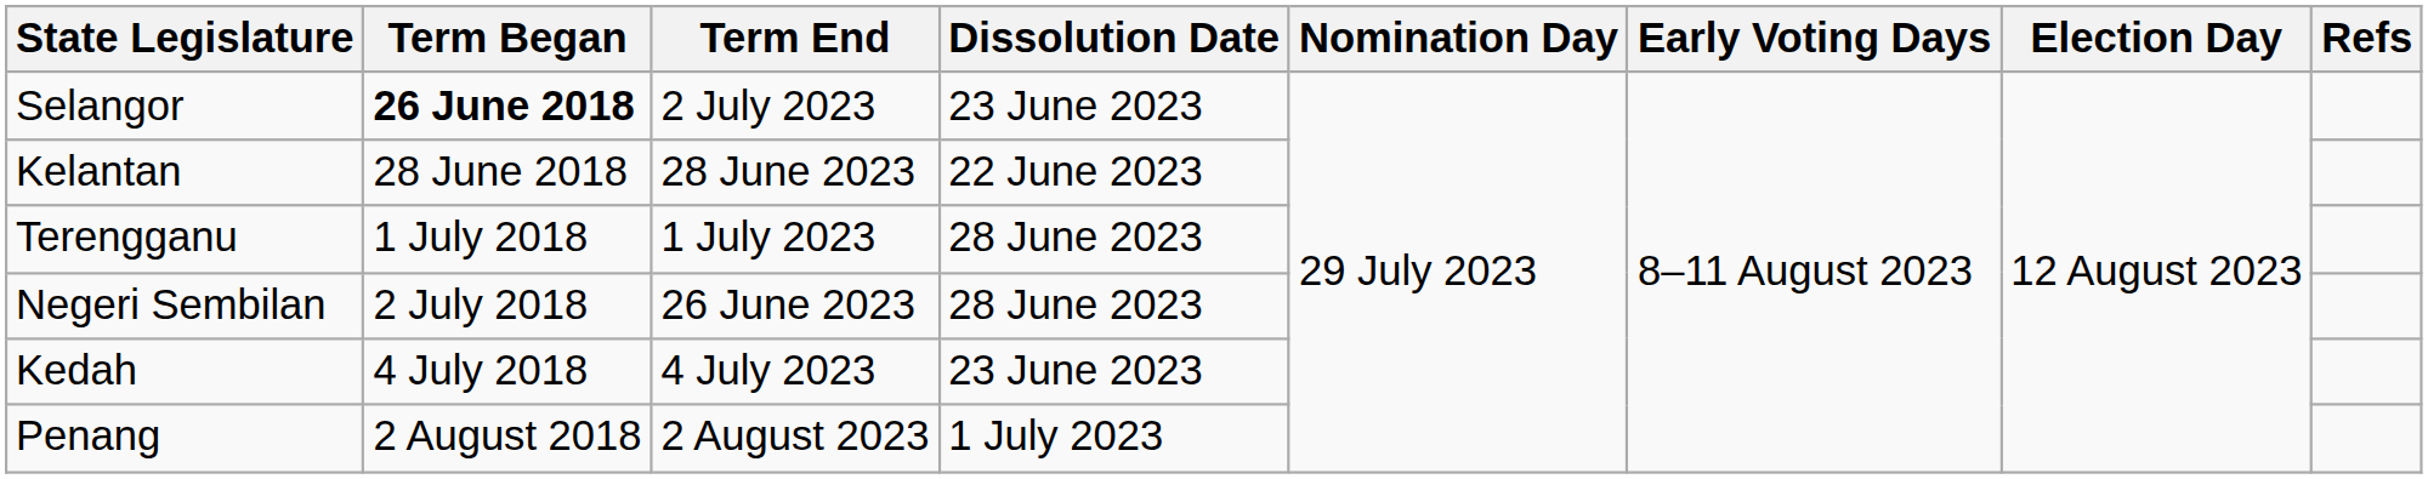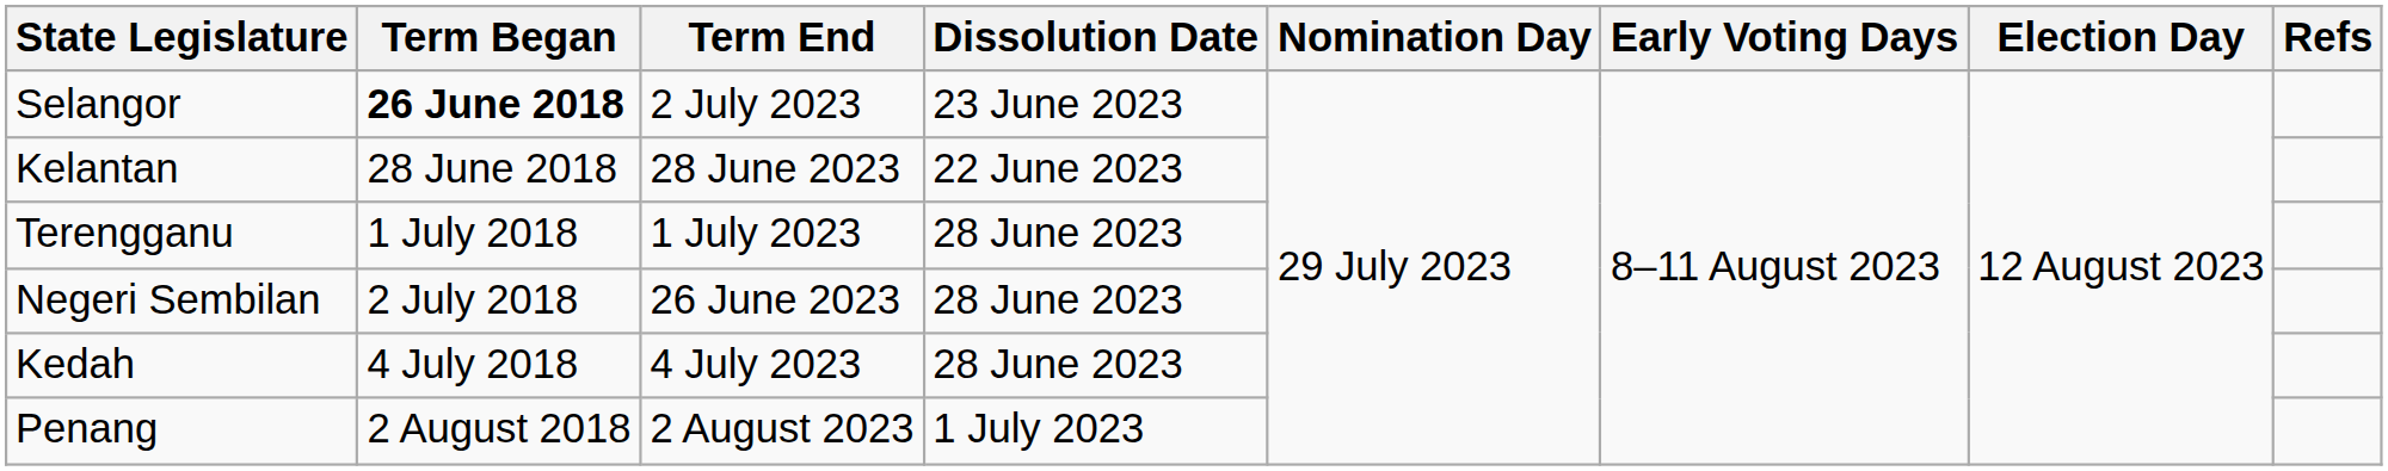 <table class="wikitable">
 <tr>
 <th>State Legislature</th>
 <th>Term Began</th>
 <th>Term End</th>
 <th>Dissolution Date</th>
 <th>Nomination Day</th>
 <th>Early Voting Days</th>
 <th>Election Day</th>
 <th>Refs</th>
 </tr>
 <tr>
 <td> Selangor</td>
 <td><strong>26 June 2018</strong></td>
 <td>2 July 2023</td>
 <td>23 June 2023</td>
 <td rowspan="6">29 July 2023</td>
 <td rowspan="6">8–11 August 2023</td>
 <td rowspan="6">12 August 2023</td>
 <td></td>
 </tr>
 <tr>
 <td> Kelantan</td>
 <td>28 June 2018</td>
 <td>28 June 2023</td>
 <td>22 June 2023</td>
 <td></td>
 </tr>
 <tr>
 <td> Terengganu</td>
 <td>1 July 2018</td>
 <td>1 July 2023</td>
 <td>28 June 2023</td>
 <td></td>
 </tr>
 <tr>
 <td> Negeri Sembilan</td>
 <td>2 July 2018</td>
 <td>26 June 2023</td>
 <td>28 June 2023</td>
 <td></td>
 </tr>
 <tr>
 <td> Kedah</td>
 <td>4 July 2018</td>
 <td>4 July 2023</td>
-<td>23 June 2023</td>
+<td>28 June 2023</td>
 <td></td>
 </tr>
 <tr>
 <td> Penang</td>
 <td>2 August 2018</td>
 <td>2 August 2023</td>
 <td>1 July 2023</td>
 <td></td>
 </tr>
 </table>
